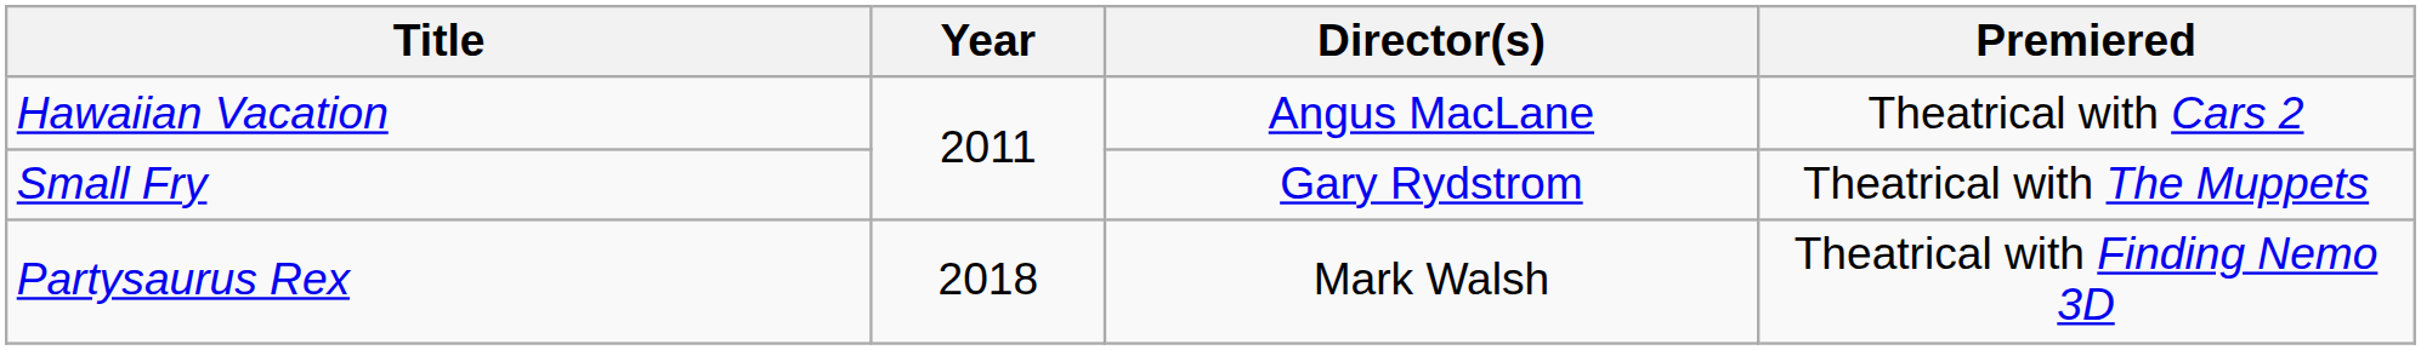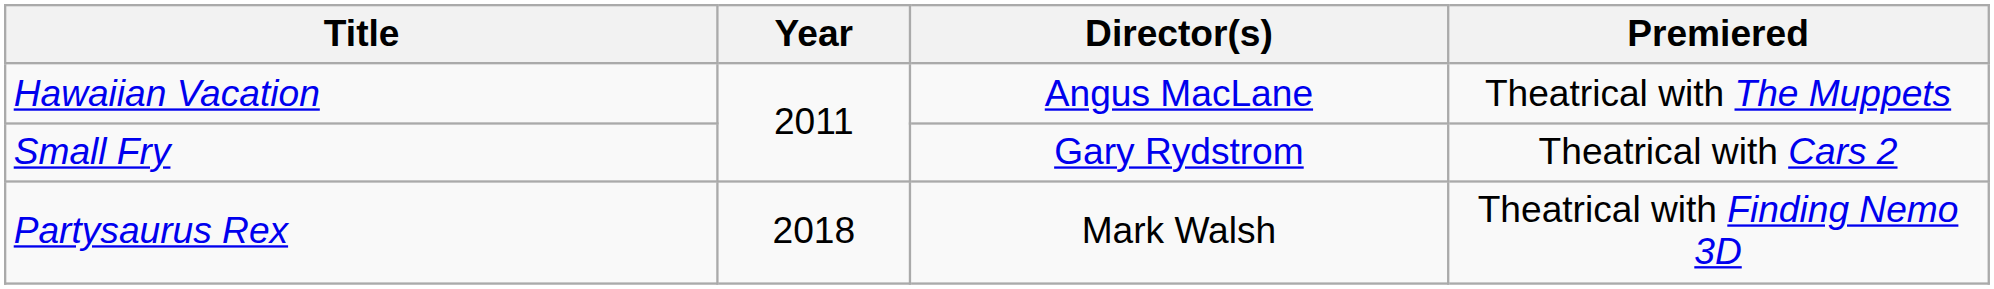 <table class="wikitable sortable" style="max-width: 1000px; text-align: center;">
 <tr>
 <th width="300" scope="col">Title</th>
 <th width="75" scope="col">Year</th>
 <th width="225" scope="col">Director(s)</th>
 <th width="225" scope="col">Premiered</th>
 </tr>
 <tr>
 <td align="left"><em><a href='#'>Hawaiian Vacation</a></em></td>
 <td rowspan=2>2011</td>
 <td><a href='#'>Angus MacLane</a></td>
-<td>Theatrical with <em><a href='#'>Cars 2</a></em></td>
+<td>Theatrical with <em><a href='#'>The Muppets</a></em></td>
 </tr>
 <tr>
 <td align="left"><em><a href='#'>Small Fry</a></em></td>
 <td><a href='#'>Gary Rydstrom</a></td>
-<td>Theatrical with <em><a href='#'>The Muppets</a></em></td>
+<td>Theatrical with <em><a href='#'>Cars 2</a></em></td>
 </tr>
 <tr>
 <td align="left"><em><a href='#'>Partysaurus Rex</a></em></td>
 <td>2018</td>
 <td>Mark Walsh</td>
 <td>Theatrical with <em><a href='#'>Finding Nemo 3D</a></em></td>
 </tr>
 </table>
